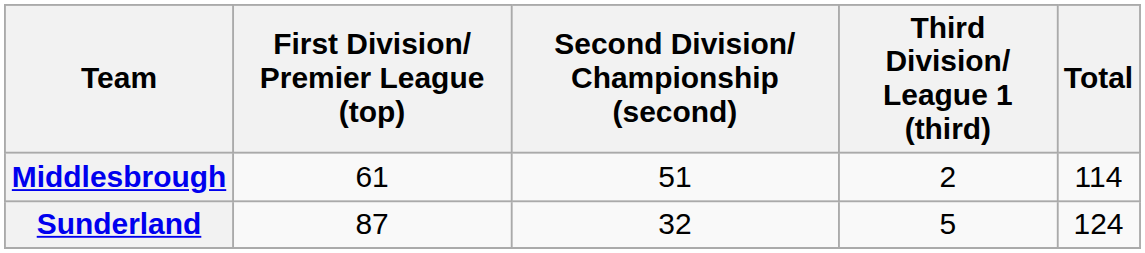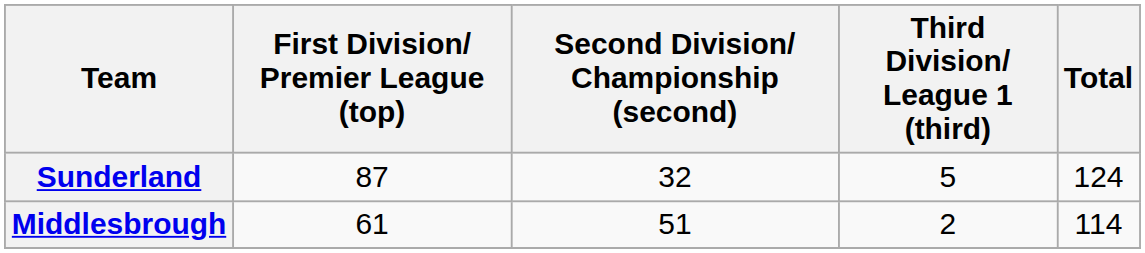 <table class="wikitable" style="text-align:center;">
 <tr>
 <th>Team</th>
 <th>First Division/<br>Premier League (top)</th>
 <th>Second Division/<br>Championship (second)</th>
 <th>Third Division/<br>League 1 (third)</th>
 <th>Total</th>
 </tr>
 <tr>
+<th><a href='#'>Sunderland</a></th>
+<td>87</td>
+<td>32</td>
+<td>5</td>
+<td>124</td>
+</tr>
+<tr>
 <th><a href='#'>Middlesbrough</a></th>
 <td>61</td>
 <td>51</td>
 <td>2</td>
 <td>114</td>
 </tr>
 <tr>
-<th><a href='#'>Sunderland</a></th>
-<td>87</td>
-<td>32</td>
-<td>5</td>
-<td>124</td>
-</tr>
-<tr>
 </tr>
 </table>
